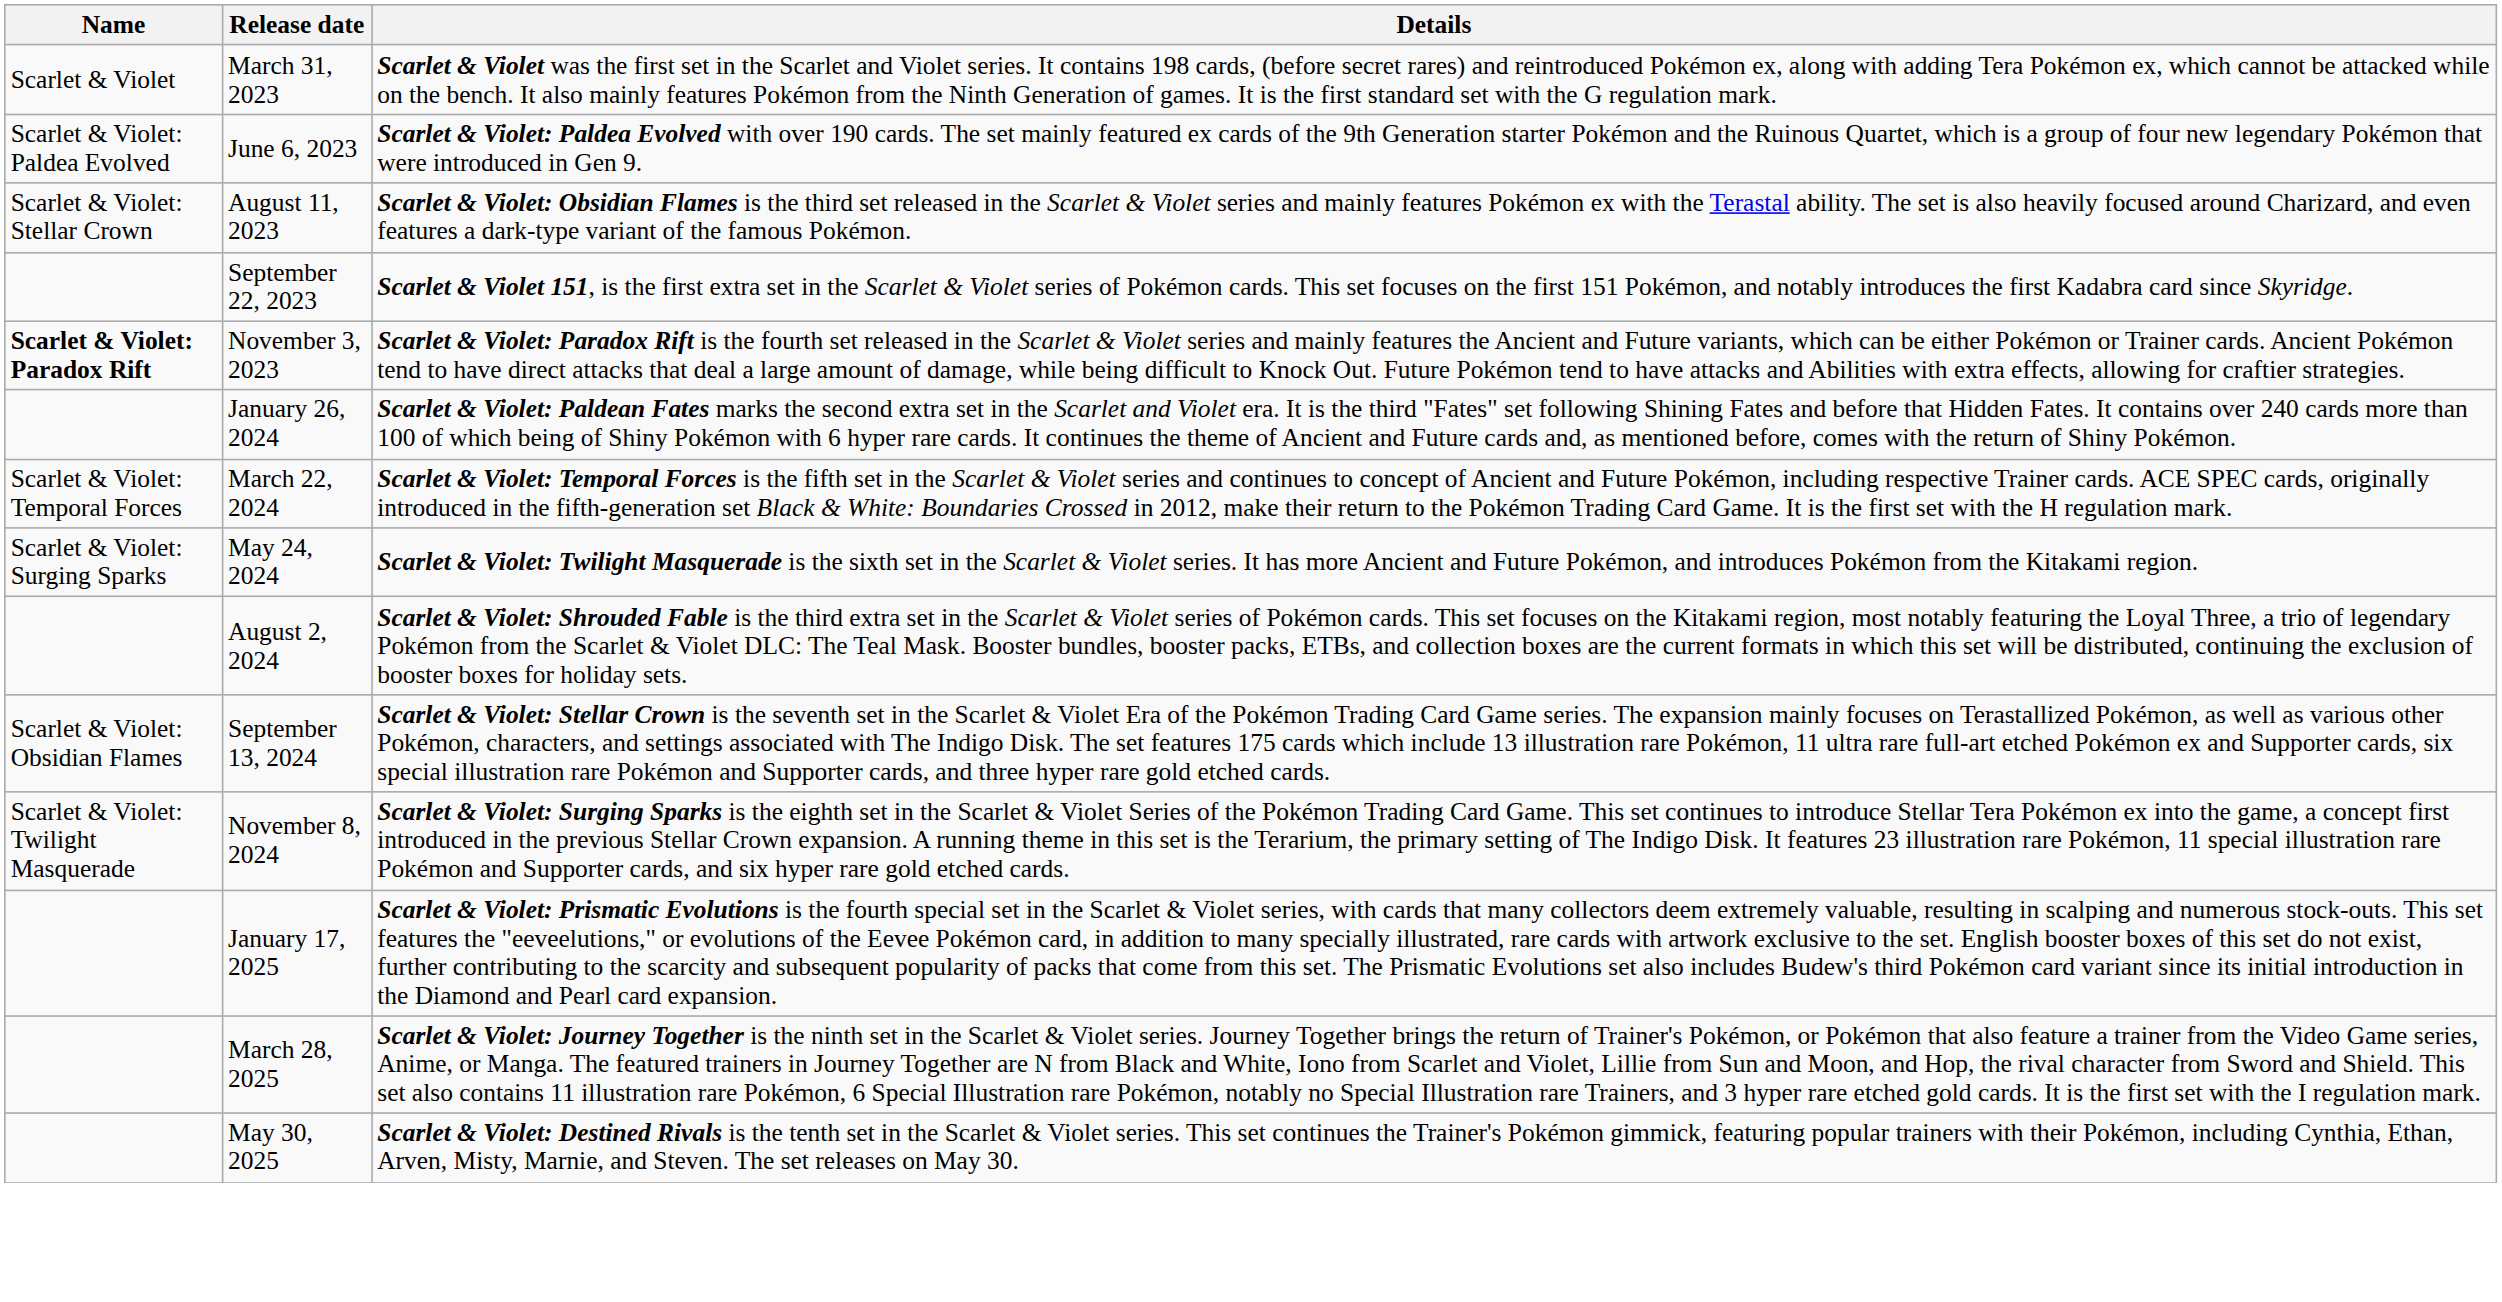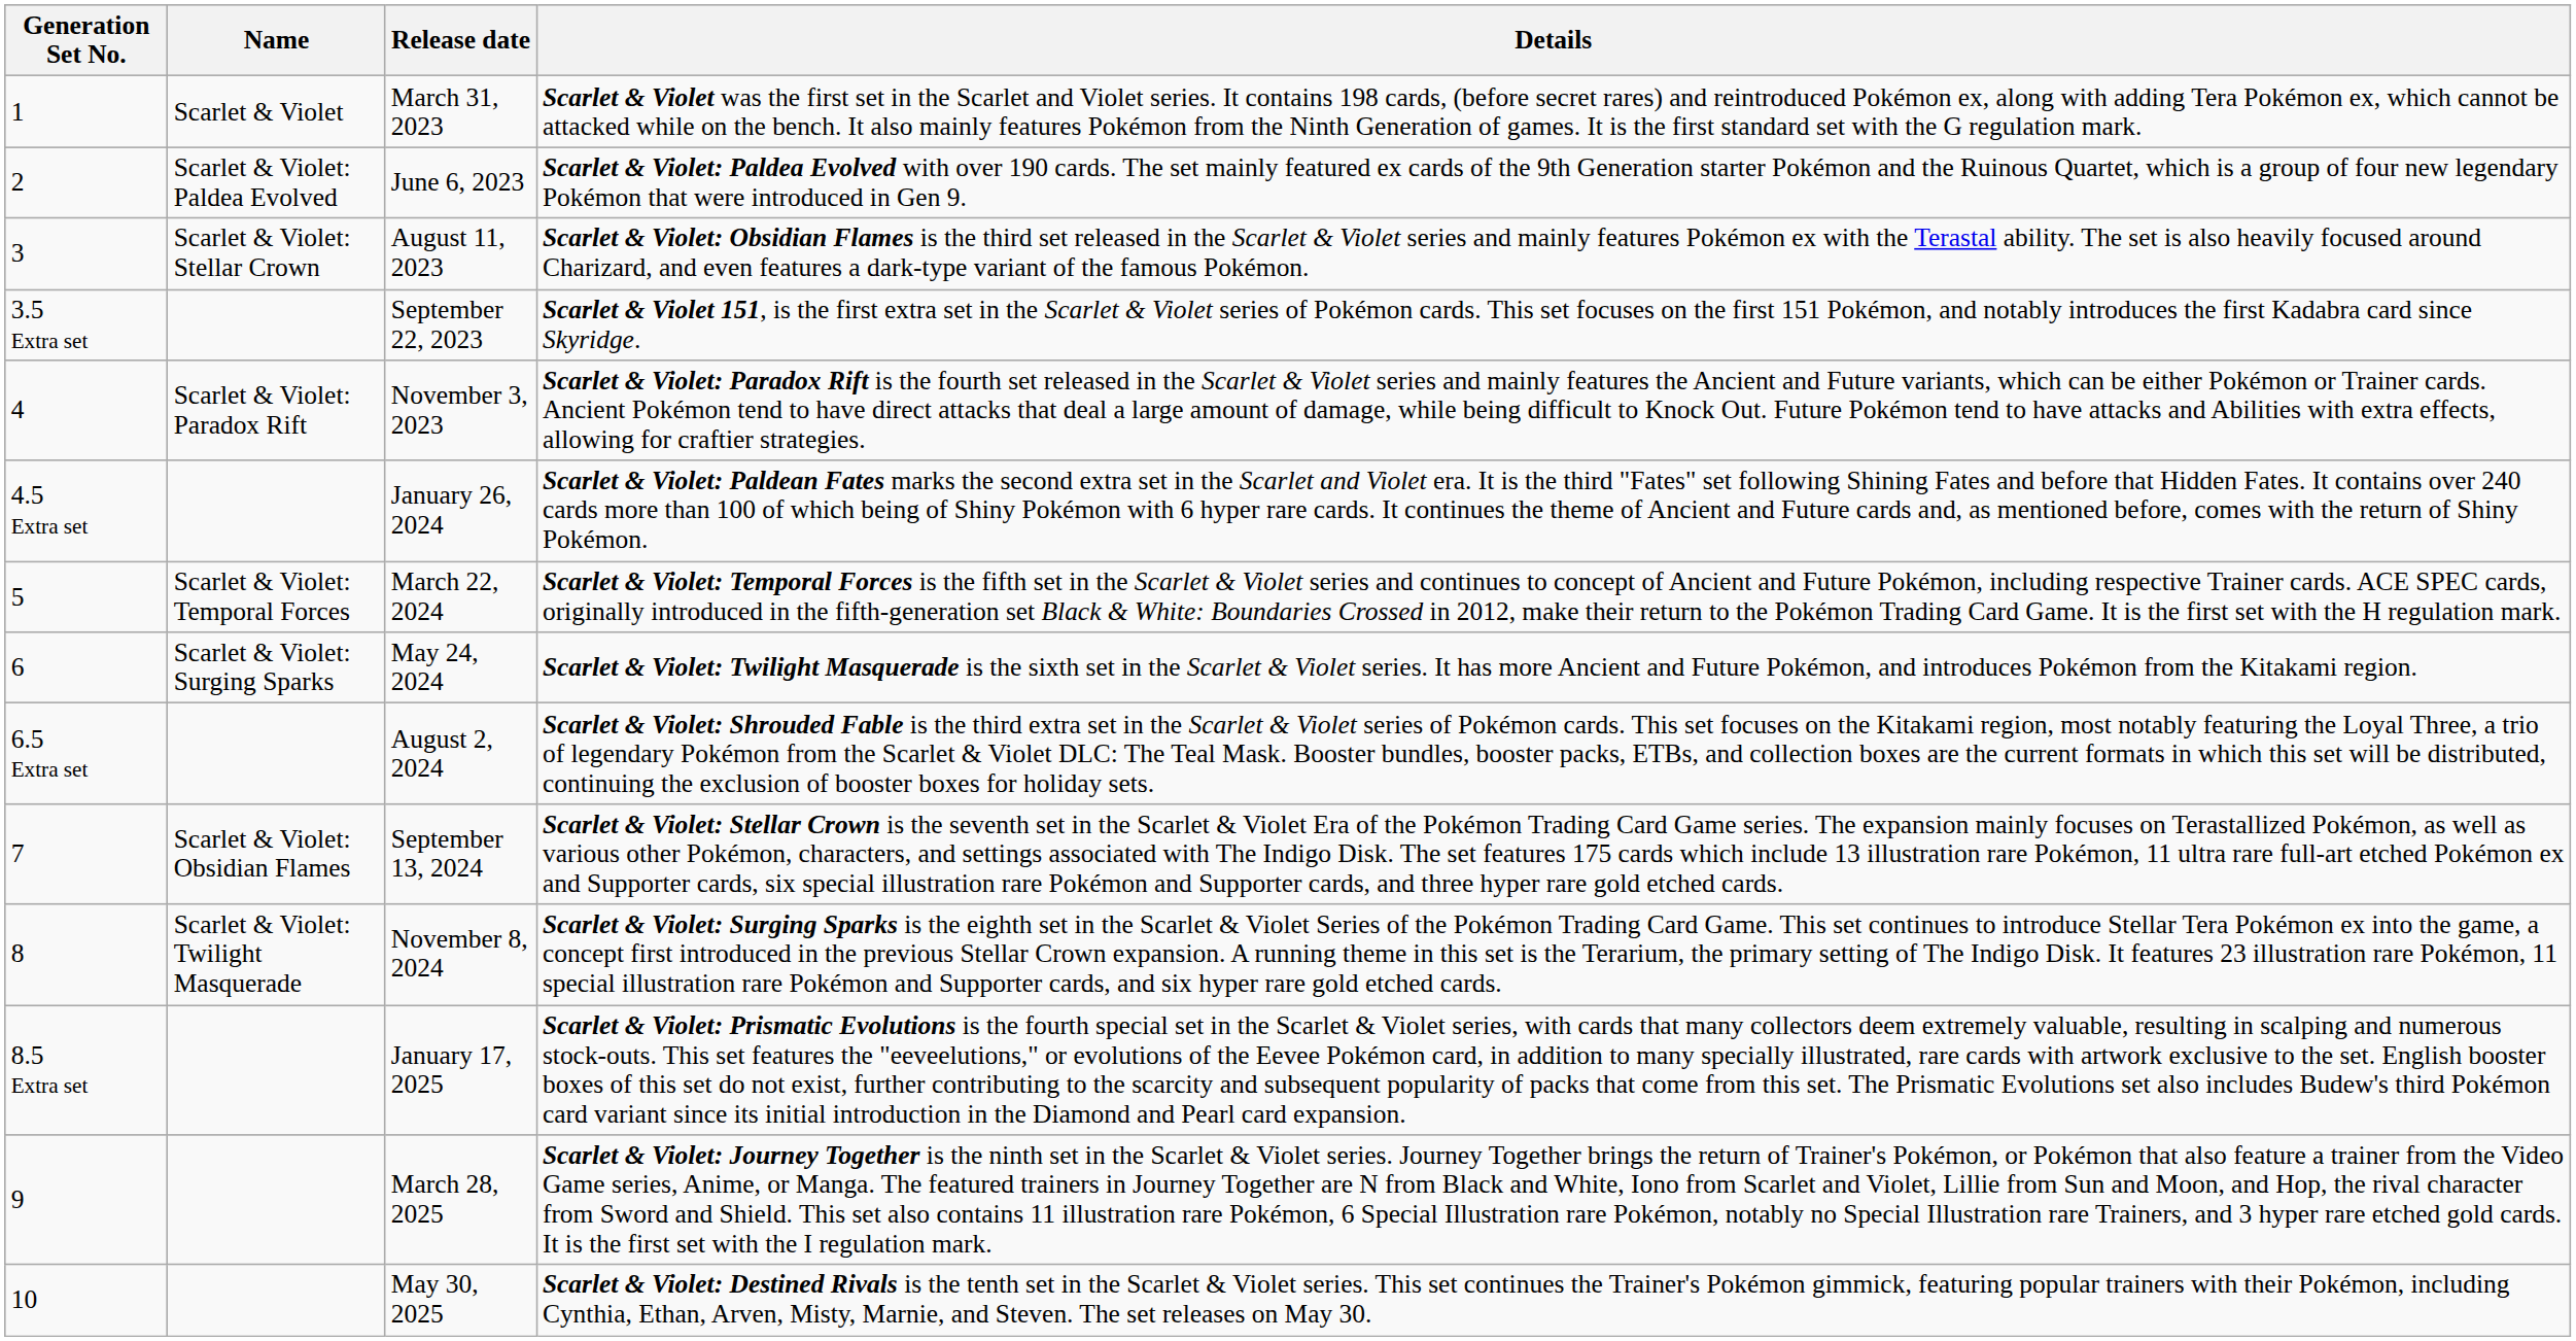 <table class="wikitable">
 <tr>
+<th>Generation Set No.</th>
 <th>Name</th>
 <th>Release date</th>
 <th>Details</th>
 </tr>
 <tr>
+<td>1</td>
 <td>Scarlet & Violet</td>
 <td>March 31, 2023 </td>
 <td><strong><em>Scarlet & Violet</em></strong> was the first set in the Scarlet and Violet series. It contains 198 cards, (before secret rares) and reintroduced Pokémon ex, along with adding Tera Pokémon ex, which cannot be attacked while on the bench. It also mainly features Pokémon from the Ninth Generation of games. It is the first standard set with the G regulation mark.</td>
 </tr>
 <tr>
+<td>2</td>
 <td>Scarlet & Violet: Paldea Evolved</td>
 <td>June 6, 2023 </td>
 <td><strong><em>Scarlet & Violet: Paldea Evolved</em></strong>  with over 190 cards. The set mainly featured ex cards of the 9th Generation starter Pokémon and the Ruinous Quartet, which is a group of four new legendary Pokémon that were introduced in Gen 9.</td>
 </tr>
 <tr>
+<td>3</td>
 <td>Scarlet & Violet: Stellar Crown</td>
 <td>August 11, 2023 </td>
 <td><strong><em>Scarlet & Violet: Obsidian Flames</em></strong> is the third set released in the <em>Scarlet & Violet</em> series and mainly features Pokémon ex with the <a href='#'>Terastal</a> ability. The set is also heavily focused around Charizard, and even features a dark-type variant of the famous Pokémon.</td>
 </tr>
 <tr>
+<td>3.5<br><small>Extra set</small></td>
 <td></td>
 <td>September 22, 2023 </td>
 <td><strong><em>Scarlet & Violet 151</em></strong>, is the first extra set in the <em>Scarlet & Violet</em> series of Pokémon cards. This set focuses on the first 151 Pokémon, and notably introduces the first Kadabra card since <em>Skyridge</em>.</td>
 </tr>
 <tr>
-<td><strong>Scarlet & Violet: Paradox Rift</strong></td>
+<td>4</td>
+<td>Scarlet & Violet: Paradox Rift</td>
 <td>November 3, 2023 </td>
 <td><strong><em>Scarlet & Violet: Paradox Rift</em></strong> is the fourth set released in the <em>Scarlet & Violet</em> series and mainly features the Ancient and Future variants, which can be either Pokémon or Trainer cards. Ancient Pokémon tend to have direct attacks that deal a large amount of damage, while being difficult to Knock Out. Future Pokémon tend to have attacks and Abilities with extra effects, allowing for craftier strategies.</td>
 </tr>
 <tr>
+<td>4.5<br><small>Extra set</small></td>
 <td></td>
 <td>January 26, 2024 </td>
 <td><strong><em>Scarlet & Violet: Paldean Fates</em></strong> marks the second extra set in the <em>Scarlet and Violet</em> era. It is the third "Fates" set following Shining Fates and before that Hidden Fates. It contains over 240 cards more than 100 of which being of Shiny Pokémon with 6 hyper rare cards. It continues the theme of Ancient and Future cards and, as mentioned before, comes with the return of Shiny Pokémon.</td>
 </tr>
 <tr>
+<td>5</td>
 <td>Scarlet & Violet: Temporal Forces</td>
 <td>March 22, 2024 </td>
 <td><strong><em>Scarlet & Violet: Temporal Forces</em></strong> is the fifth set in the <em>Scarlet & Violet</em> series and continues to concept of Ancient and Future Pokémon, including respective Trainer cards. ACE SPEC cards, originally introduced in the fifth-generation set <em>Black & White: Boundaries Crossed</em> in 2012, make their return to the Pokémon Trading Card Game. It is the first set with the H regulation mark.</td>
 </tr>
 <tr>
+<td>6</td>
 <td>Scarlet & Violet: Surging Sparks</td>
 <td>May 24, 2024 </td>
 <td><strong><em>Scarlet & Violet: Twilight Masquerade</em></strong> is the sixth set  in the <em>Scarlet & Violet</em> series. It has more Ancient and Future Pokémon, and introduces Pokémon from the Kitakami region.</td>
 </tr>
 <tr>
+<td>6.5<br><small>Extra set</small></td>
 <td></td>
 <td>August 2, 2024 </td>
 <td><strong><em>Scarlet & Violet: Shrouded Fable</em></strong> is the third extra set in the <em>Scarlet & Violet</em> series of Pokémon cards. This set focuses on the Kitakami region, most notably featuring the Loyal Three, a trio of legendary Pokémon from the Scarlet & Violet DLC: The Teal Mask. Booster bundles, booster packs, ETBs, and collection boxes are the current formats in which this set will be distributed, continuing the exclusion of booster boxes for holiday sets.</td>
 </tr>
 <tr>
+<td>7</td>
 <td>Scarlet & Violet: Obsidian Flames</td>
 <td>September 13, 2024 </td>
 <td><strong><em>Scarlet & Violet: Stellar Crown</em></strong> is the seventh set in the Scarlet & Violet Era of the Pokémon Trading Card Game series. The expansion mainly focuses on Terastallized Pokémon, as well as various other Pokémon, characters, and settings associated with The Indigo Disk. The set features 175 cards which include 13 illustration rare Pokémon, 11 ultra rare full-art etched Pokémon ex and Supporter cards, six special illustration rare Pokémon and Supporter cards, and three hyper rare gold etched cards.</td>
 </tr>
 <tr>
+<td>8</td>
 <td>Scarlet & Violet: Twilight Masquerade</td>
 <td>November 8, 2024 </td>
 <td><strong><em>Scarlet & Violet: Surging Sparks</em></strong> is the eighth set in the Scarlet & Violet Series of the Pokémon Trading Card Game. This set continues to introduce Stellar Tera Pokémon ex into the game, a concept first introduced in the previous Stellar Crown expansion. A running theme in this set is the Terarium, the primary setting of The Indigo Disk. It features 23 illustration rare Pokémon, 11 special illustration rare Pokémon and Supporter cards, and six hyper rare gold etched cards.</td>
 </tr>
 <tr>
+<td>8.5<br><small>Extra set</small></td>
 <td></td>
 <td>January 17, 2025 </td>
 <td><strong><em>Scarlet & Violet: Prismatic Evolutions</em></strong> is the fourth special set in the Scarlet & Violet series, with cards that many collectors deem extremely valuable, resulting in scalping and numerous stock-outs. This set features the "eeveelutions," or evolutions of the Eevee Pokémon card, in addition to many specially illustrated, rare cards with artwork exclusive to the set. English booster boxes of this set do not exist, further contributing to the scarcity and subsequent popularity of packs that come from this set. The Prismatic Evolutions set also includes Budew's third Pokémon card variant since its initial introduction in the Diamond and Pearl card expansion.</td>
 </tr>
 <tr>
+<td>9</td>
 <td></td>
 <td>March 28, 2025 </td>
 <td><strong><em>Scarlet & Violet: Journey Together</em></strong> is the ninth set in the Scarlet & Violet series. Journey Together brings the return of Trainer's Pokémon, or Pokémon that also feature a trainer from the Video Game series, Anime, or Manga. The featured trainers in Journey Together are N from Black and White, Iono from Scarlet and Violet, Lillie from Sun and Moon, and Hop, the rival character from Sword and Shield. This set also contains 11 illustration rare Pokémon, 6 Special Illustration rare Pokémon, notably no Special Illustration rare Trainers, and 3 hyper rare etched gold cards. It is the first set with the I regulation mark.</td>
 </tr>
 <tr>
+<td>10</td>
 <td></td>
 <td>May 30, 2025</td>
 <td><strong><em>Scarlet & Violet: Destined Rivals</em></strong> is the tenth set in the Scarlet & Violet series. This set continues the Trainer's Pokémon gimmick, featuring popular trainers with their Pokémon, including Cynthia, Ethan, Arven, Misty, Marnie, and Steven. The set releases on May 30.</td>
 </tr>
 </table>
